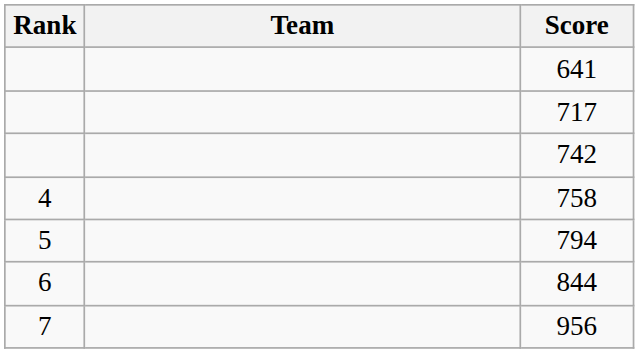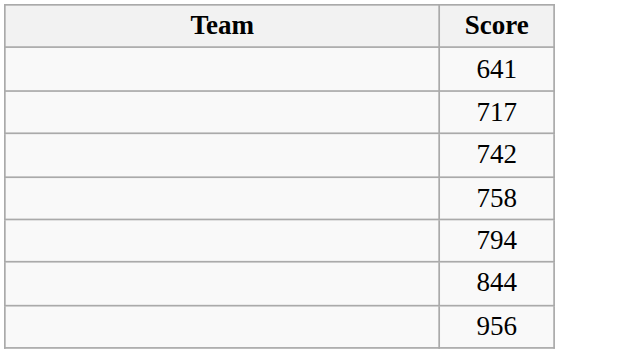 <table class=wikitable style="text-align:center">
 <tr>
-<th width=40>Rank</th>
 <th width=250>Team</th>
 <th width=60>Score</th>
 </tr>
 <tr>
-<td></td>
 <td align=left></td>
 <td>641</td>
 </tr>
 <tr>
-<td></td>
 <td align=left></td>
 <td>717</td>
 </tr>
 <tr>
-<td></td>
 <td align=left></td>
 <td>742</td>
 </tr>
 <tr>
-<td>4</td>
 <td align=left></td>
 <td>758</td>
 </tr>
 <tr>
-<td>5</td>
 <td align=left></td>
 <td>794</td>
 </tr>
 <tr>
-<td>6</td>
 <td align=left></td>
 <td>844</td>
 </tr>
 <tr>
-<td>7</td>
 <td align=left></td>
 <td>956</td>
 </tr>
 </table>
